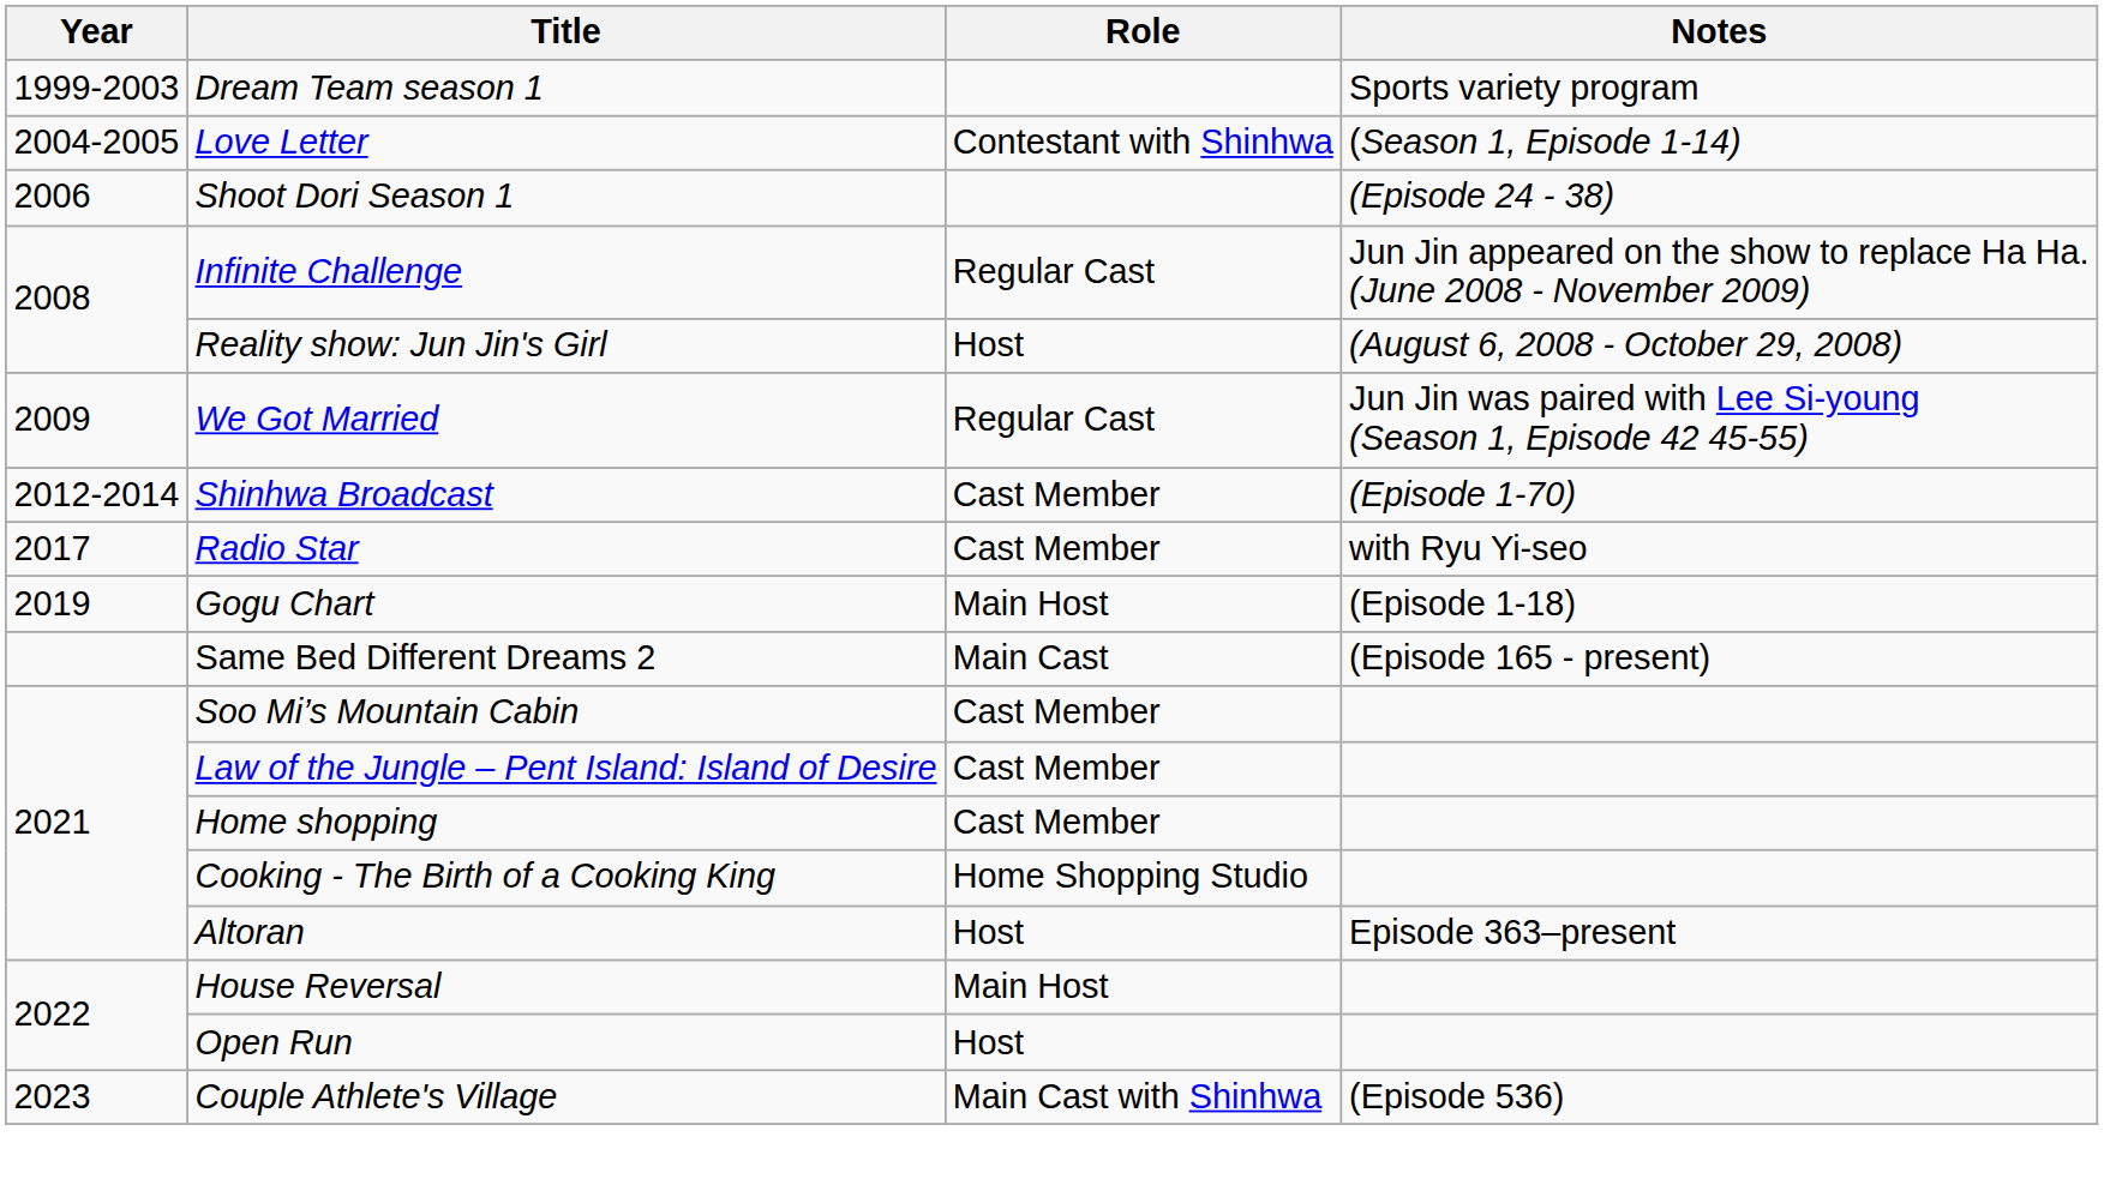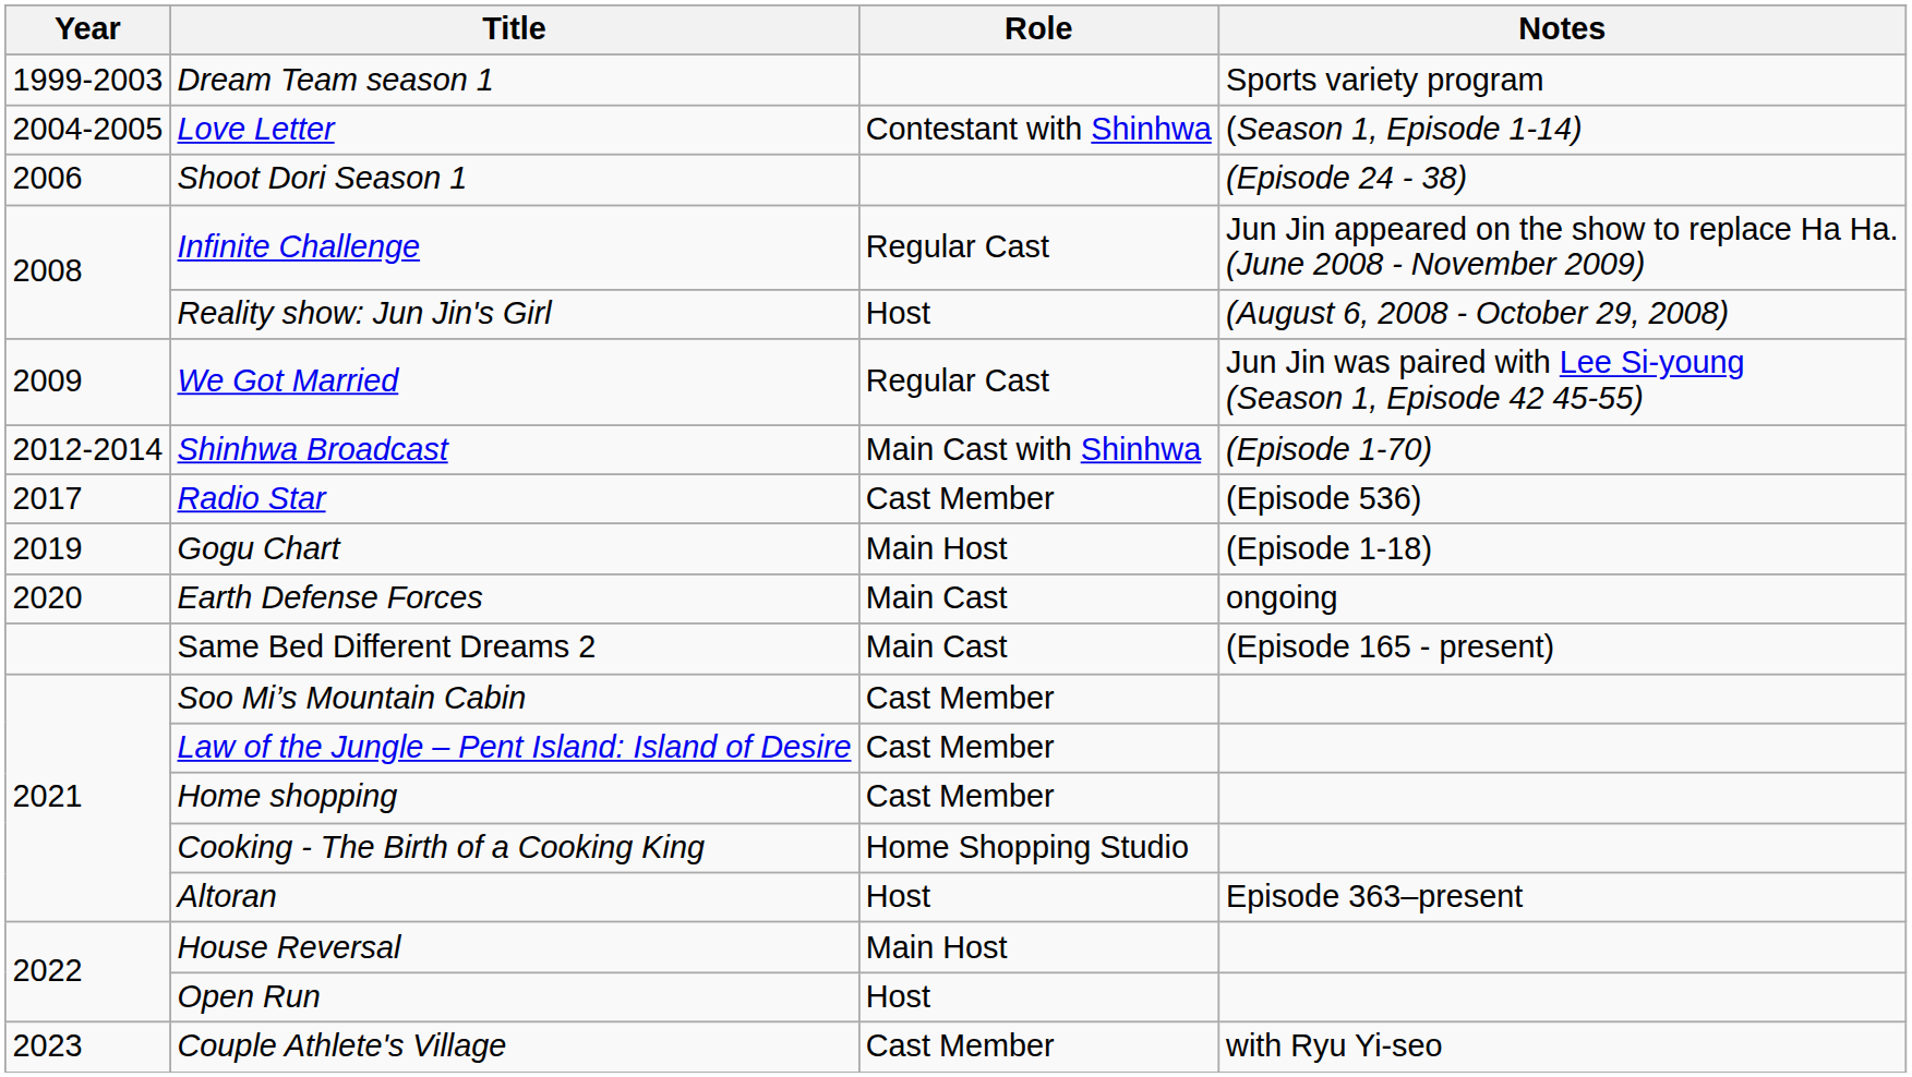 <table class="wikitable">
 <tr>
 <th>Year</th>
 <th>Title</th>
 <th>Role</th>
 <th>Notes</th>
 </tr>
 <tr>
 <td>1999-2003</td>
 <td><em>Dream Team season 1</em></td>
 <td></td>
 <td>Sports variety program</td>
 </tr>
 <tr>
 <td>2004-2005</td>
 <td><a href='#'><em>Love Letter</em></a></td>
 <td>Contestant with <a href='#'>Shinhwa</a></td>
 <td>(<em>Season 1, Episode 1-14)</em></td>
 </tr>
 <tr>
 <td>2006</td>
 <td><em>Shoot Dori Season 1</em></td>
 <td></td>
 <td><em>(Episode 24 - 38)</em></td>
 </tr>
 <tr>
 <td rowspan="2">2008</td>
 <td><em><a href='#'>Infinite Challenge</a></em></td>
 <td>Regular Cast</td>
 <td>Jun Jin appeared on the show to replace Ha Ha.<br><em>(June 2008 - November 2009)</em></td>
 </tr>
 <tr>
 <td><em>Reality show: Jun Jin's Girl</em></td>
 <td>Host</td>
 <td><em>(August 6, 2008 - October 29, 2008)</em></td>
 </tr>
 <tr>
 <td>2009</td>
 <td><em><a href='#'>We Got Married</a></em></td>
 <td>Regular Cast</td>
 <td>Jun Jin was paired with <a href='#'>Lee Si-young</a><br><em>(Season 1, Episode 42 45-55)</em></td>
 </tr>
 <tr>
 <td>2012-2014</td>
 <td><em><a href='#'>Shinhwa Broadcast</a></em></td>
-<td>Cast Member</td>
+<td>Main Cast with <a href='#'>Shinhwa</a></td>
 <td><em>(Episode 1-70)</em></td>
 </tr>
 <tr>
 <td>2017</td>
 <td><em><a href='#'>Radio Star</a> </em></td>
 <td>Cast Member</td>
-<td>with Ryu Yi-seo</td>
+<td>(Episode 536)</td>
 </tr>
 <tr>
 <td>2019</td>
 <td><em>Gogu Chart </em></td>
 <td>Main Host</td>
 <td>(Episode 1-18)</td>
+</tr>
+<tr>
+<td>2020</td>
+<td><em>Earth Defense Forces </em></td>
+<td>Main Cast</td>
+<td>ongoing</td>
 </tr>
 <tr>
 <td></td>
 <td>Same Bed Different Dreams 2</td>
 <td>Main Cast</td>
 <td>(Episode 165 - present)</td>
 </tr>
 <tr>
 <td rowspan="5">2021</td>
 <td><em>Soo Mi’s Mountain Cabin</em></td>
 <td>Cast Member</td>
 <td></td>
 </tr>
 <tr>
 <td><em><a href='#'>Law of the Jungle – Pent Island: Island of Desire</a></em></td>
 <td>Cast Member</td>
 <td></td>
 </tr>
 <tr>
 <td><em>Home shopping</em></td>
 <td>Cast Member</td>
 <td></td>
 </tr>
 <tr>
 <td><em>Cooking - The Birth of a Cooking King</em></td>
 <td>Home Shopping Studio</td>
 <td></td>
 </tr>
 <tr>
 <td><em>Altoran</em></td>
 <td>Host</td>
 <td>Episode 363–present</td>
 </tr>
 <tr>
 <td rowspan=2>2022</td>
 <td><em>House Reversal</em></td>
 <td>Main Host</td>
 <td></td>
 </tr>
 <tr>
 <td><em>Open Run</em></td>
 <td>Host</td>
 <td></td>
 </tr>
 <tr>
 <td>2023</td>
 <td><em>Couple Athlete's Village</em></td>
-<td>Main Cast with <a href='#'>Shinhwa</a></td>
-<td>(Episode 536)</td>
+<td>Cast Member</td>
+<td>with Ryu Yi-seo</td>
 </tr>
 <tr>
 </tr>
 </table>
